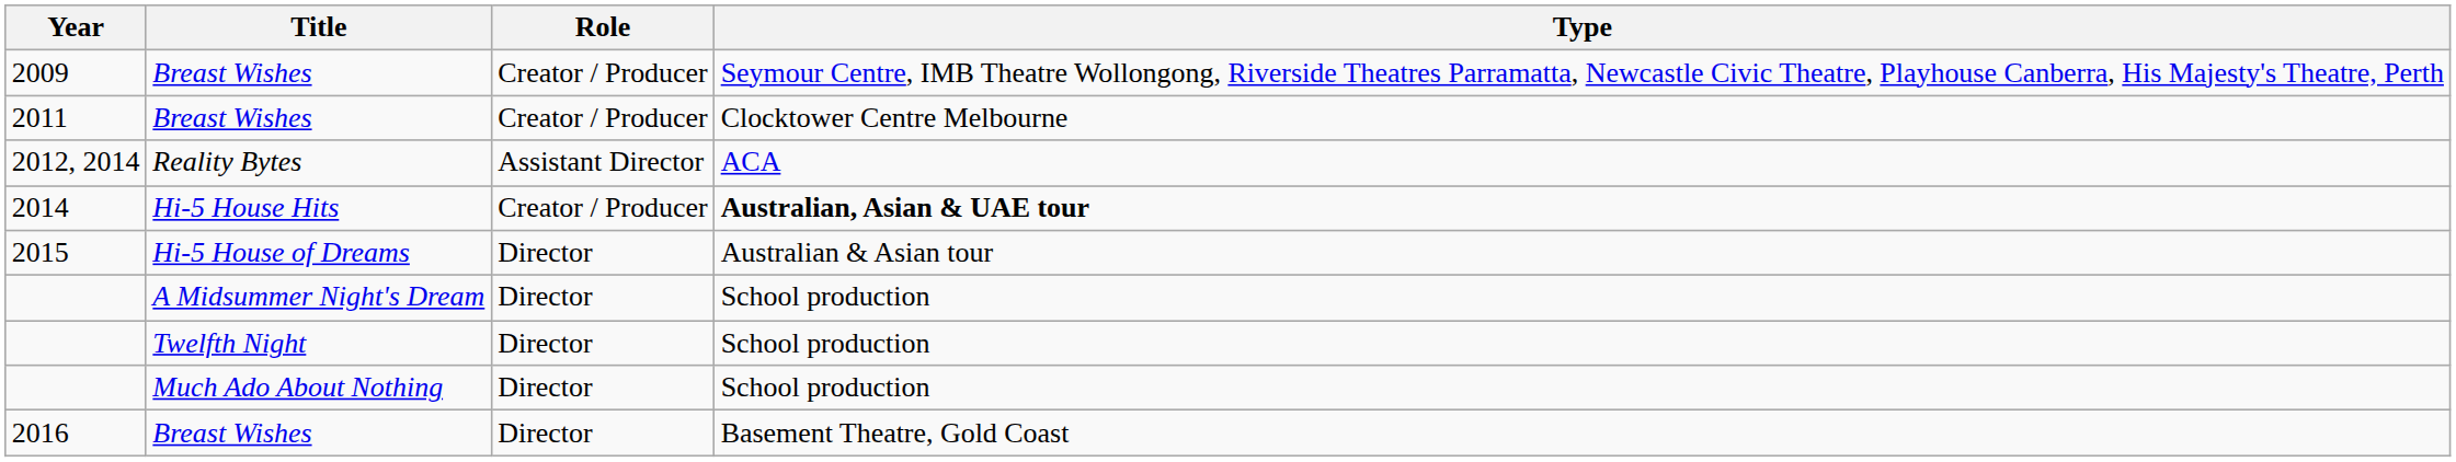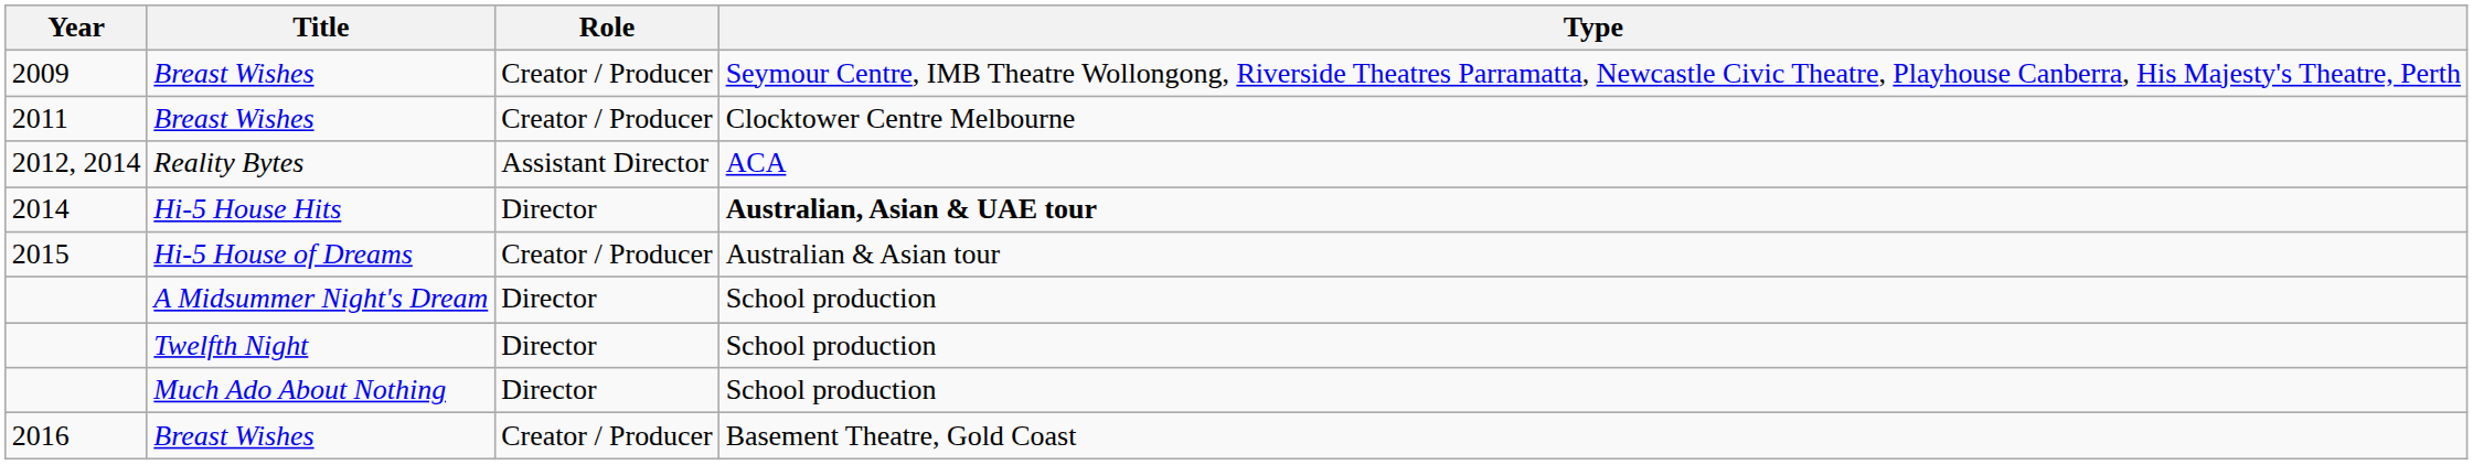 <table class="wikitable">
 <tr>
 <th>Year</th>
 <th>Title</th>
 <th>Role</th>
 <th>Type</th>
 </tr>
 <tr>
 <td>2009</td>
 <td><em><a href='#'>Breast Wishes</a></em></td>
 <td>Creator / Producer</td>
 <td><a href='#'>Seymour Centre</a>, IMB Theatre Wollongong, <a href='#'>Riverside Theatres Parramatta</a>, <a href='#'>Newcastle Civic Theatre</a>, <a href='#'>Playhouse Canberra</a>, <a href='#'>His Majesty's Theatre, Perth</a></td>
 </tr>
 <tr>
 <td>2011</td>
 <td><em><a href='#'>Breast Wishes</a></em></td>
 <td>Creator / Producer</td>
 <td>Clocktower Centre Melbourne</td>
 </tr>
 <tr>
 <td>2012, 2014</td>
 <td><em>Reality Bytes</em></td>
 <td>Assistant Director</td>
 <td><a href='#'>ACA</a></td>
 </tr>
 <tr>
 <td>2014</td>
 <td><em><a href='#'>Hi-5 House Hits</a></em></td>
-<td>Creator / Producer</td>
+<td>Director</td>
 <td><strong>Australian, Asian & UAE tour</strong></td>
 </tr>
 <tr>
 <td>2015</td>
 <td><em><a href='#'>Hi-5 House of Dreams</a></em></td>
-<td>Director</td>
+<td>Creator / Producer</td>
 <td>Australian & Asian tour</td>
 </tr>
 <tr>
 <td></td>
 <td><em><a href='#'>A Midsummer Night's Dream</a></em></td>
 <td>Director</td>
 <td>School production</td>
 </tr>
 <tr>
 <td></td>
 <td><em><a href='#'>Twelfth Night</a></em></td>
 <td>Director</td>
 <td>School production</td>
 </tr>
 <tr>
 <td></td>
 <td><em><a href='#'>Much Ado About Nothing</a></em></td>
 <td>Director</td>
 <td>School production</td>
 </tr>
 <tr>
 <td>2016</td>
 <td><em><a href='#'>Breast Wishes</a></em></td>
-<td>Director</td>
+<td>Creator / Producer</td>
 <td>Basement Theatre, Gold Coast</td>
 </tr>
 </table>
